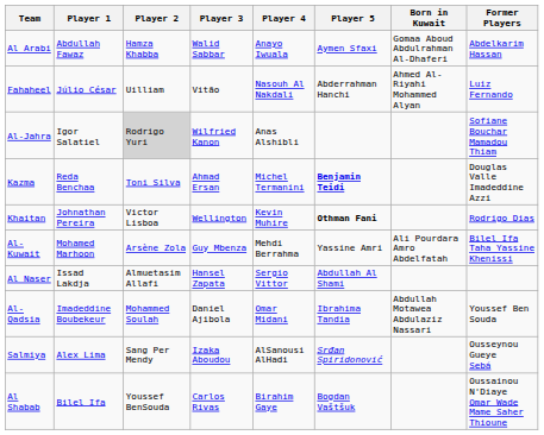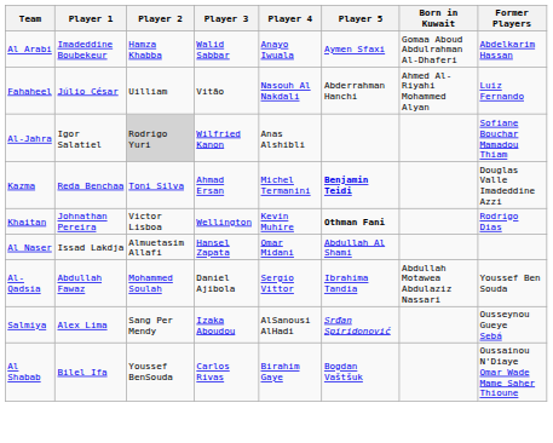 <table class="wikitable" style="font-size:80%;">
 <tr>
 <th>Team</th>
 <th>Player 1</th>
 <th>Player 2</th>
 <th>Player 3</th>
 <th>Player 4</th>
 <th>Player 5</th>
 <th>Born in Kuwait</th>
 <th>Former Players</th>
 </tr>
 <tr>
 <td><a href='#'>Al Arabi</a></td>
-<td> <a href='#'>Abdullah Fawaz</a></td>
+<td> <a href='#'>Imadeddine Boubekeur</a></td>
 <td> <a href='#'>Hamza Khabba</a></td>
 <td> <a href='#'>Walid Sabbar</a></td>
 <td> <a href='#'>Anayo Iwuala</a></td>
 <td> <a href='#'>Aymen Sfaxi</a></td>
 <td> Gomaa Aboud<br>  Abdulrahman Al-Dhaferi</td>
 <td> <a href='#'>Abdelkarim Hassan</a></td>
 </tr>
 <tr>
 <td><a href='#'>Fahaheel</a></td>
 <td> <a href='#'>Júlio César</a></td>
 <td> Uilliam</td>
 <td> Vitão</td>
 <td> <a href='#'>Nasouh Al Nakdali</a></td>
 <td> Abderrahman Hanchi</td>
 <td> Ahmed Al-Riyahi<br> Mohammed Alyan</td>
 <td> <a href='#'>Luiz Fernando</a></td>
 </tr>
 <tr>
 <td><a href='#'>Al-Jahra</a></td>
 <td> Igor Salatiel</td>
 <td style="background: lightgrey;"> Rodrigo Yuri</td>
 <td> <a href='#'>Wilfried Kanon</a></td>
 <td> Anas Alshibli</td>
 <td></td>
 <td></td>
 <td><a href='#'>Sofiane Bouchar</a><br> <a href='#'>Mamadou Thiam</a></td>
 </tr>
 <tr>
 <td><a href='#'>Kazma</a></td>
 <td><a href='#'>Reda Benchaa</a></td>
 <td> <a href='#'>Toni Silva</a></td>
 <td> <a href='#'>Ahmad Ersan</a></td>
 <td> <a href='#'>Michel Termanini</a></td>
 <td><strong> <a href='#'>Benjamin Teidi</a></strong></td>
 <td></td>
 <td> Douglas Valle<br> Imadeddine Azzi</td>
 </tr>
 <tr>
 <td><a href='#'>Khaitan</a></td>
 <td> <a href='#'>Johnathan Pereira</a></td>
 <td> Victor Lisboa</td>
 <td> <a href='#'>Wellington</a></td>
 <td> <a href='#'>Kevin Muhire</a></td>
 <td><strong> Othman Fani</strong></td>
 <td></td>
 <td> <a href='#'>Rodrigo Dias</a></td>
 </tr>
 <tr>
-<td><a href='#'>Al-Kuwait</a></td>
-<td> <a href='#'>Mohamed Marhoon</a></td>
-<td> <a href='#'>Arsène Zola</a></td>
-<td> <a href='#'>Guy Mbenza</a></td>
-<td> Mehdi Berrahma</td>
-<td> Yassine Amri</td>
-<td> Ali Pourdara<br> Amro Abdelfatah</td>
-<td> <a href='#'>Bilel Ifa</a><br> <a href='#'>Taha Yassine Khenissi</a></td>
-</tr>
-<tr>
 <td><a href='#'>Al Naser</a></td>
 <td> Issad Lakdja</td>
 <td> Almuetasim Allafi</td>
 <td> <a href='#'>Hansel Zapata</a></td>
-<td> <a href='#'>Sergio Vittor</a></td>
+<td>  <a href='#'>Omar Midani</a></td>
 <td> <a href='#'>Abdullah Al Shami</a></td>
 <td></td>
 <td></td>
 </tr>
 <tr>
 <td><a href='#'>Al-Qadsia</a></td>
-<td> <a href='#'>Imadeddine Boubekeur</a></td>
+<td> <a href='#'>Abdullah Fawaz</a></td>
 <td> <a href='#'>Mohammed Soulah</a></td>
 <td> Daniel Ajibola</td>
-<td>  <a href='#'>Omar Midani</a></td>
+<td> <a href='#'>Sergio Vittor</a></td>
 <td> <a href='#'>Ibrahima Tandia</a></td>
 <td> Abdullah Motawea<br> Abdulaziz Nassari</td>
 <td> Youssef Ben Souda</td>
 </tr>
 <tr>
 <td><a href='#'>Salmiya</a></td>
 <td> <a href='#'>Alex Lima</a></td>
 <td> Sang Per Mendy</td>
 <td> <a href='#'>Izaka Aboudou</a></td>
 <td>AlSanousi AlHadi</td>
 <td><em><a href='#'>Srđan Spiridonović</a></em></td>
 <td></td>
 <td> Ousseynou Gueye<br> <a href='#'>Sebá</a></td>
 </tr>
 <tr>
 <td><a href='#'>Al Shabab</a></td>
 <td> <a href='#'>Bilel Ifa</a></td>
 <td>Youssef BenSouda</td>
 <td> <a href='#'>Carlos Rivas</a></td>
 <td> <a href='#'>Birahim Gaye</a></td>
 <td> <a href='#'>Bogdan Vaštšuk</a></td>
 <td></td>
 <td> Oussainou N'Diaye<br> <a href='#'>Omar Wade</a><br> <a href='#'>Mame Saher Thioune</a></td>
 </tr>
 </table>
